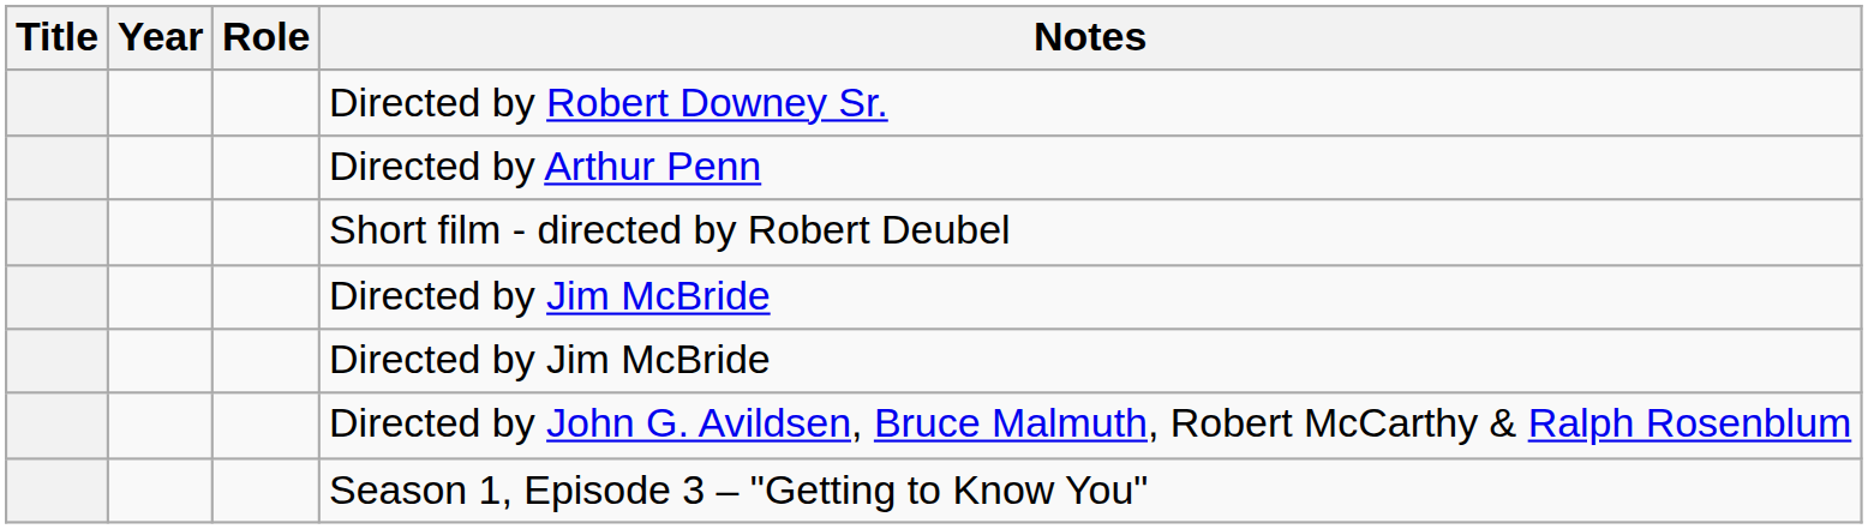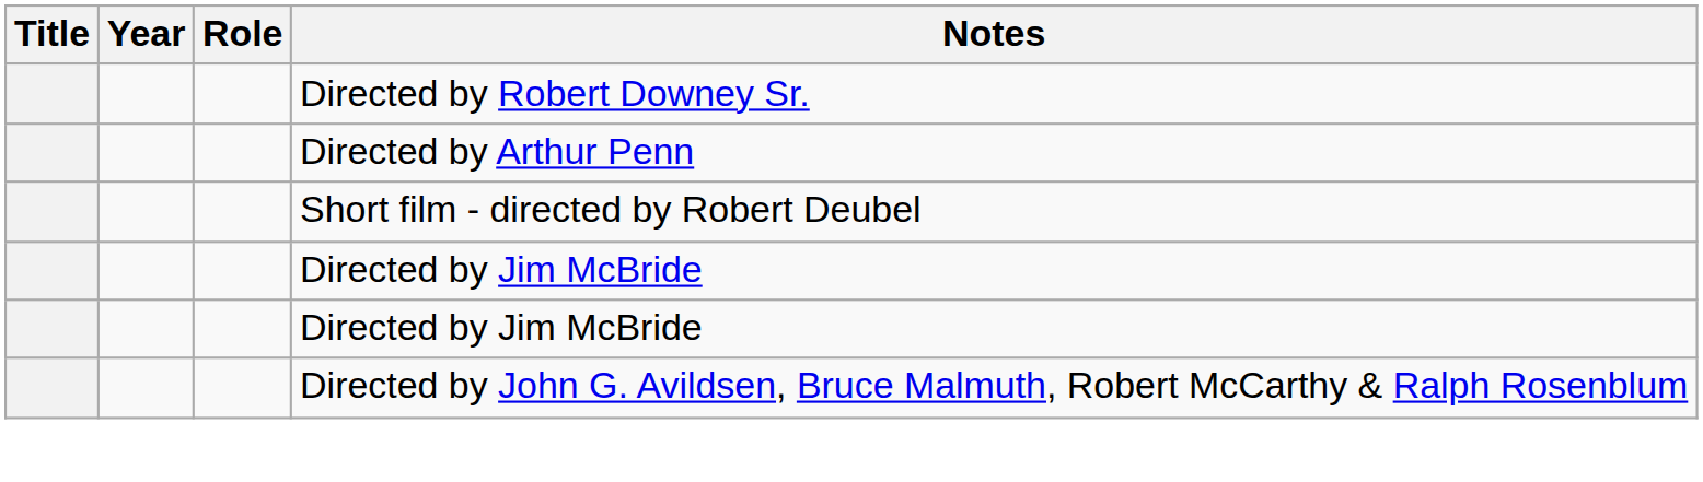 <table class="wikitable plainrowheaders sortable">
 <tr>
 <th scope="col">Title</th>
 <th scope="col">Year</th>
 <th scope="col">Role</th>
 <th scope="col">Notes</th>
 </tr>
 <tr>
 <th scope="row"></th>
 <td></td>
 <td></td>
 <td>Directed by <a href='#'>Robert Downey Sr.</a></td>
 </tr>
 <tr>
 <th scope="row"></th>
 <td></td>
 <td></td>
 <td>Directed by <a href='#'>Arthur Penn</a></td>
 </tr>
 <tr>
 <th scope="row"></th>
 <td></td>
 <td></td>
 <td>Short film - directed by Robert Deubel</td>
 </tr>
 <tr>
 <th scope="row"></th>
 <td></td>
 <td></td>
 <td>Directed by <a href='#'>Jim McBride</a></td>
 </tr>
 <tr>
 <th scope="row"></th>
 <td></td>
 <td></td>
 <td>Directed by Jim McBride</td>
 </tr>
 <tr>
 <th scope="row"></th>
 <td></td>
 <td></td>
 <td>Directed by <a href='#'>John G. Avildsen</a>, <a href='#'>Bruce Malmuth</a>, Robert McCarthy & <a href='#'>Ralph Rosenblum</a></td>
 </tr>
-<tr>
-<th scope="row"></th>
-<td></td>
-<td></td>
-<td>Season 1, Episode 3 – "Getting to Know You"</td>
-</tr>
 </table>
